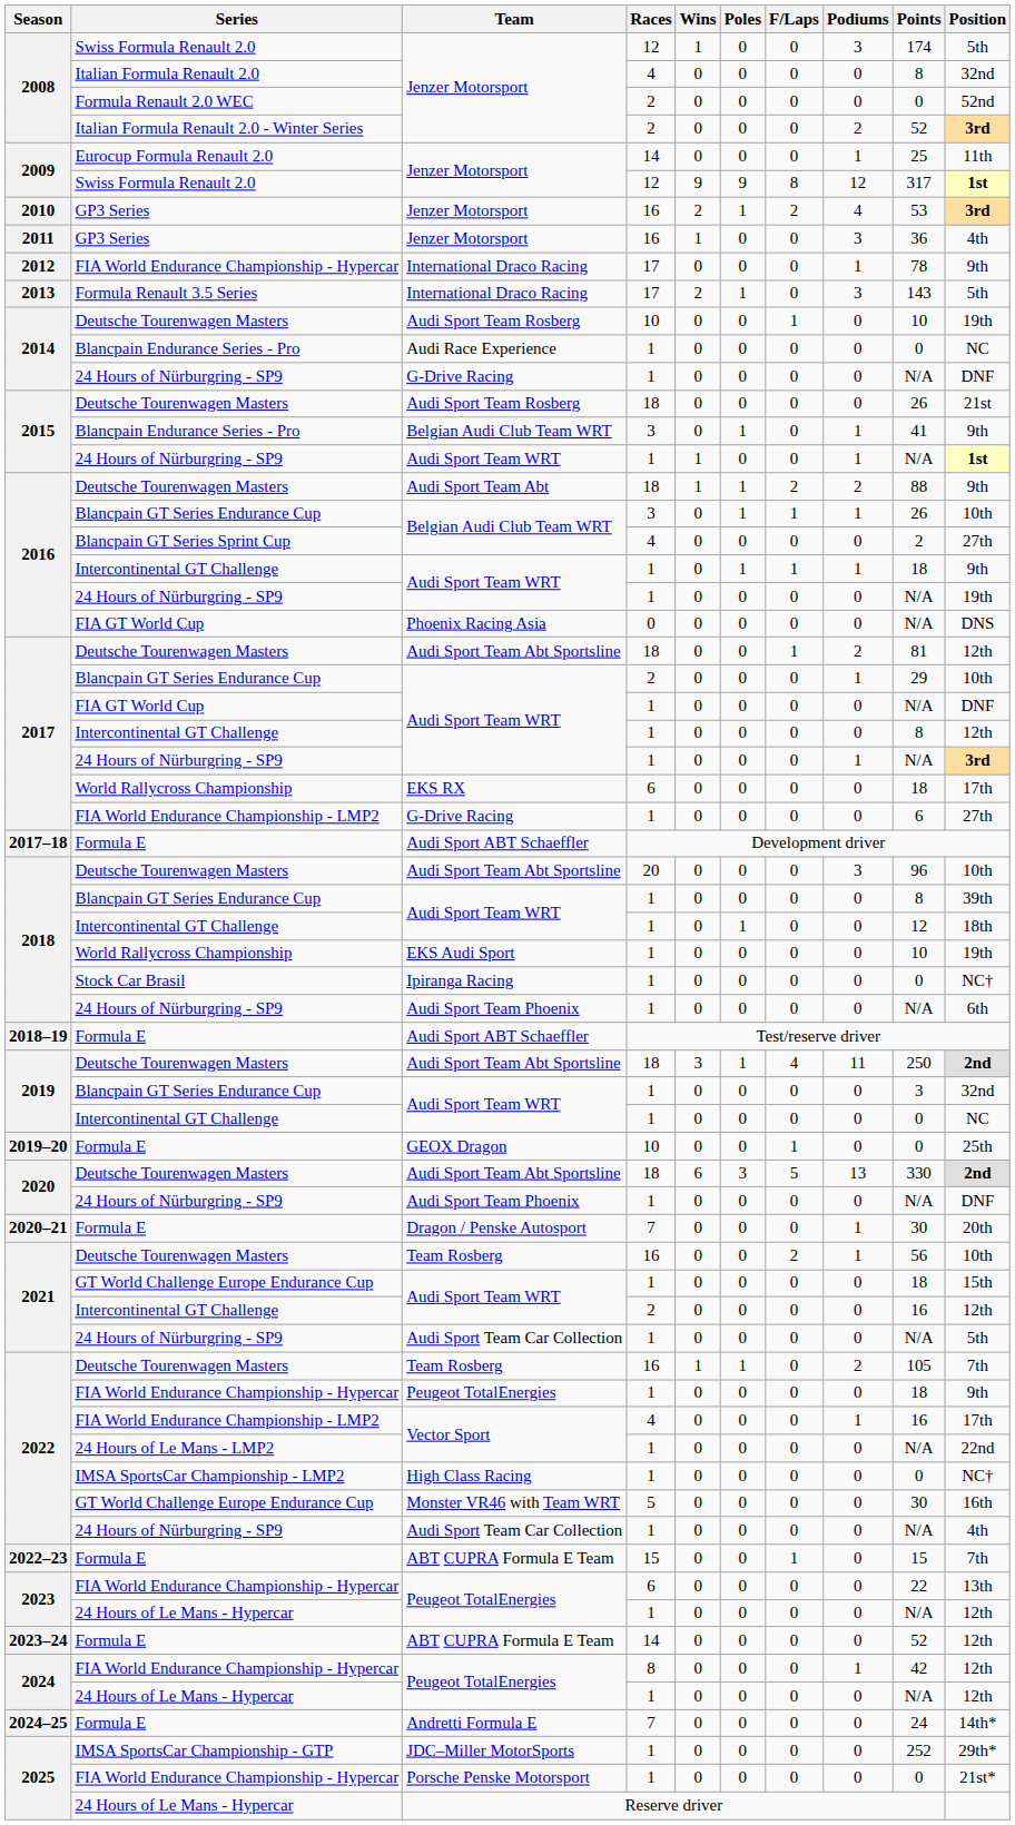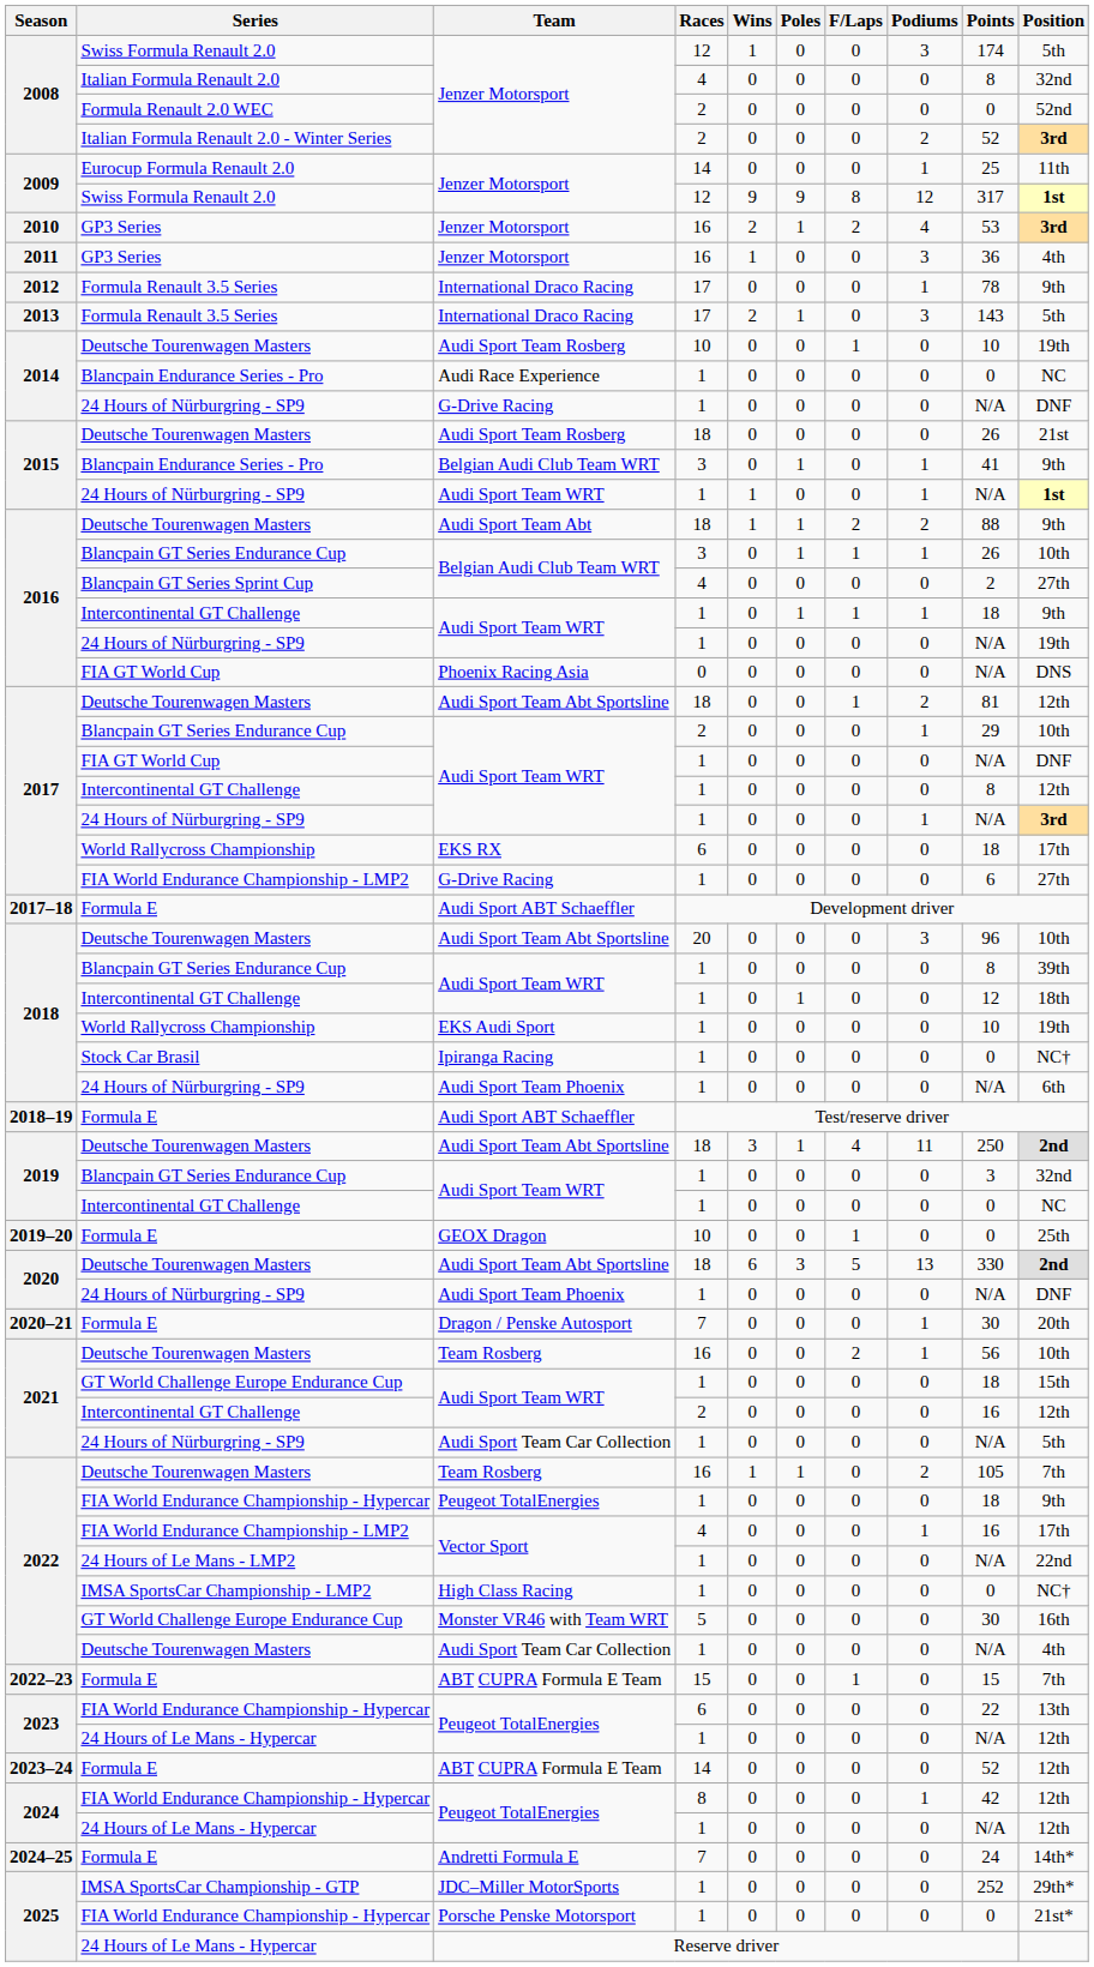 <table class="wikitable" style="font-size: 90%; text-align:center">
 <tr>
 <th>Season</th>
 <th>Series</th>
 <th>Team</th>
 <th>Races</th>
 <th>Wins</th>
 <th>Poles</th>
 <th>F/Laps</th>
 <th>Podiums</th>
 <th>Points</th>
 <th>Position</th>
 </tr>
 <tr>
 <th rowspan=4>2008</th>
 <td align=left><a href='#'>Swiss Formula Renault 2.0</a></td>
 <td align=left rowspan=4><a href='#'>Jenzer Motorsport</a></td>
 <td>12</td>
 <td>1</td>
 <td>0</td>
 <td>0</td>
 <td>3</td>
 <td>174</td>
 <td>5th</td>
 </tr>
 <tr>
 <td align=left><a href='#'>Italian Formula Renault 2.0</a></td>
 <td>4</td>
 <td>0</td>
 <td>0</td>
 <td>0</td>
 <td>0</td>
 <td>8</td>
 <td>32nd</td>
 </tr>
 <tr>
 <td align=left><a href='#'>Formula Renault 2.0 WEC</a></td>
 <td>2</td>
 <td>0</td>
 <td>0</td>
 <td>0</td>
 <td>0</td>
 <td>0</td>
 <td>52nd</td>
 </tr>
 <tr>
 <td align=left><a href='#'>Italian Formula Renault 2.0 - Winter Series</a></td>
 <td>2</td>
 <td>0</td>
 <td>0</td>
 <td>0</td>
 <td>2</td>
 <td>52</td>
 <td style="background:#FFDF9F;"><strong>3rd</strong></td>
 </tr>
 <tr>
 <th rowspan=2>2009</th>
 <td align=left><a href='#'>Eurocup Formula Renault 2.0</a></td>
 <td align=left rowspan=2><a href='#'>Jenzer Motorsport</a></td>
 <td>14</td>
 <td>0</td>
 <td>0</td>
 <td>0</td>
 <td>1</td>
 <td>25</td>
 <td>11th</td>
 </tr>
 <tr>
 <td align=left><a href='#'>Swiss Formula Renault 2.0</a></td>
 <td>12</td>
 <td>9</td>
 <td>9</td>
 <td>8</td>
 <td>12</td>
 <td>317</td>
 <td align="center" style="background:#FFFFBF;"><strong>1st</strong></td>
 </tr>
 <tr>
 <th>2010</th>
 <td align=left><a href='#'>GP3 Series</a></td>
 <td align=left><a href='#'>Jenzer Motorsport</a></td>
 <td>16</td>
 <td>2</td>
 <td>1</td>
 <td>2</td>
 <td>4</td>
 <td>53</td>
 <td style="background:#FFDF9F;"><strong>3rd</strong></td>
 </tr>
 <tr>
 <th>2011</th>
 <td align=left><a href='#'>GP3 Series</a></td>
 <td align=left><a href='#'>Jenzer Motorsport</a></td>
 <td>16</td>
 <td>1</td>
 <td>0</td>
 <td>0</td>
 <td>3</td>
 <td>36</td>
 <td>4th</td>
 </tr>
 <tr>
 <th>2012</th>
-<td align=left nowrap><a href='#'>FIA World Endurance Championship - Hypercar</a></td>
+<td align=left><a href='#'>Formula Renault 3.5 Series</a></td>
 <td align=left><a href='#'>International Draco Racing</a></td>
 <td>17</td>
 <td>0</td>
 <td>0</td>
 <td>0</td>
 <td>1</td>
 <td>78</td>
 <td>9th</td>
 </tr>
 <tr>
 <th>2013</th>
 <td align=left><a href='#'>Formula Renault 3.5 Series</a></td>
 <td align=left><a href='#'>International Draco Racing</a></td>
 <td>17</td>
 <td>2</td>
 <td>1</td>
 <td>0</td>
 <td>3</td>
 <td>143</td>
 <td>5th</td>
 </tr>
 <tr>
 <th rowspan="3">2014</th>
 <td align=left><a href='#'>Deutsche Tourenwagen Masters</a></td>
 <td align=left><a href='#'>Audi Sport Team Rosberg</a></td>
 <td>10</td>
 <td>0</td>
 <td>0</td>
 <td>1</td>
 <td>0</td>
 <td>10</td>
 <td>19th</td>
 </tr>
 <tr>
 <td align=left><a href='#'>Blancpain Endurance Series - Pro</a></td>
 <td align=left>Audi Race Experience</td>
 <td>1</td>
 <td>0</td>
 <td>0</td>
 <td>0</td>
 <td>0</td>
 <td>0</td>
 <td>NC</td>
 </tr>
 <tr>
 <td align=left><a href='#'>24 Hours of Nürburgring - SP9</a></td>
 <td align=left><a href='#'>G-Drive Racing</a></td>
 <td>1</td>
 <td>0</td>
 <td>0</td>
 <td>0</td>
 <td>0</td>
 <td>N/A</td>
 <td>DNF</td>
 </tr>
 <tr>
 <th rowspan="3">2015</th>
 <td align="left"><a href='#'>Deutsche Tourenwagen Masters</a></td>
 <td align="left"><a href='#'>Audi Sport Team Rosberg</a></td>
 <td>18</td>
 <td>0</td>
 <td>0</td>
 <td>0</td>
 <td>0</td>
 <td>26</td>
 <td>21st</td>
 </tr>
 <tr>
 <td align="left"><a href='#'>Blancpain Endurance Series - Pro</a></td>
 <td align="left"><a href='#'>Belgian Audi Club Team WRT</a></td>
 <td>3</td>
 <td>0</td>
 <td>1</td>
 <td>0</td>
 <td>1</td>
 <td>41</td>
 <td>9th</td>
 </tr>
 <tr>
 <td align=left><a href='#'>24 Hours of Nürburgring - SP9</a></td>
 <td align=left><a href='#'>Audi Sport Team WRT</a></td>
 <td>1</td>
 <td>1</td>
 <td>0</td>
 <td>0</td>
 <td>1</td>
 <td>N/A</td>
 <td style="background:#FFFFBF;"><strong>1st</strong></td>
 </tr>
 <tr>
 <th rowspan="6">2016</th>
 <td align="left"><a href='#'>Deutsche Tourenwagen Masters</a></td>
 <td align="left"><a href='#'>Audi Sport Team Abt</a></td>
 <td>18</td>
 <td>1</td>
 <td>1</td>
 <td>2</td>
 <td>2</td>
 <td>88</td>
 <td>9th</td>
 </tr>
 <tr>
 <td align=left><a href='#'>Blancpain GT Series Endurance Cup</a></td>
 <td align=left rowspan=2><a href='#'>Belgian Audi Club Team WRT</a></td>
 <td>3</td>
 <td>0</td>
 <td>1</td>
 <td>1</td>
 <td>1</td>
 <td>26</td>
 <td>10th</td>
 </tr>
 <tr>
 <td align=left><a href='#'>Blancpain GT Series Sprint Cup</a></td>
 <td>4</td>
 <td>0</td>
 <td>0</td>
 <td>0</td>
 <td>0</td>
 <td>2</td>
 <td>27th</td>
 </tr>
 <tr>
 <td align=left><a href='#'>Intercontinental GT Challenge</a></td>
 <td rowspan="2" align="left"><a href='#'>Audi Sport Team WRT</a></td>
 <td>1</td>
 <td>0</td>
 <td>1</td>
 <td>1</td>
 <td>1</td>
 <td>18</td>
 <td>9th</td>
 </tr>
 <tr>
 <td align=left><a href='#'>24 Hours of Nürburgring - SP9</a></td>
 <td>1</td>
 <td>0</td>
 <td>0</td>
 <td>0</td>
 <td>0</td>
 <td>N/A</td>
 <td>19th</td>
 </tr>
 <tr>
 <td align=left><a href='#'>FIA GT World Cup</a></td>
 <td align=left><a href='#'>Phoenix Racing Asia</a></td>
 <td>0</td>
 <td>0</td>
 <td>0</td>
 <td>0</td>
 <td>0</td>
 <td>N/A</td>
 <td>DNS</td>
 </tr>
 <tr>
 <th rowspan="7">2017</th>
 <td align=left><a href='#'>Deutsche Tourenwagen Masters</a></td>
 <td align=left><a href='#'>Audi Sport Team Abt Sportsline</a></td>
 <td>18</td>
 <td>0</td>
 <td>0</td>
 <td>1</td>
 <td>2</td>
 <td>81</td>
 <td>12th</td>
 </tr>
 <tr>
 <td align=left><a href='#'>Blancpain GT Series Endurance Cup</a></td>
 <td rowspan="4" align="left"><a href='#'>Audi Sport Team WRT</a></td>
 <td>2</td>
 <td>0</td>
 <td>0</td>
 <td>0</td>
 <td>1</td>
 <td>29</td>
 <td>10th</td>
 </tr>
 <tr>
 <td align=left><a href='#'>FIA GT World Cup</a></td>
 <td>1</td>
 <td>0</td>
 <td>0</td>
 <td>0</td>
 <td>0</td>
 <td>N/A</td>
 <td>DNF</td>
 </tr>
 <tr>
 <td align=left><a href='#'>Intercontinental GT Challenge</a></td>
 <td>1</td>
 <td>0</td>
 <td>0</td>
 <td>0</td>
 <td>0</td>
 <td>8</td>
 <td>12th</td>
 </tr>
 <tr>
 <td align=left><a href='#'>24 Hours of Nürburgring - SP9</a></td>
 <td>1</td>
 <td>0</td>
 <td>0</td>
 <td>0</td>
 <td>1</td>
 <td>N/A</td>
 <td style="background:#FFDF9F;"><strong>3rd</strong></td>
 </tr>
 <tr>
 <td align=left><a href='#'>World Rallycross Championship</a></td>
 <td align=left><a href='#'>EKS RX</a></td>
 <td>6</td>
 <td>0</td>
 <td>0</td>
 <td>0</td>
 <td>0</td>
 <td>18</td>
 <td>17th</td>
 </tr>
 <tr>
 <td align=left><a href='#'>FIA World Endurance Championship - LMP2</a></td>
 <td align=left><a href='#'>G-Drive Racing</a></td>
 <td>1</td>
 <td>0</td>
 <td>0</td>
 <td>0</td>
 <td>0</td>
 <td>6</td>
 <td>27th</td>
 </tr>
 <tr>
 <th>2017–18</th>
 <td align=left><a href='#'>Formula E</a></td>
 <td align=left><a href='#'>Audi Sport ABT Schaeffler</a></td>
 <td colspan=7>Development driver</td>
 </tr>
 <tr>
 <th rowspan="6">2018</th>
 <td align=left><a href='#'>Deutsche Tourenwagen Masters</a></td>
 <td align=left><a href='#'>Audi Sport Team Abt Sportsline</a></td>
 <td>20</td>
 <td>0</td>
 <td>0</td>
 <td>0</td>
 <td>3</td>
 <td>96</td>
 <td>10th</td>
 </tr>
 <tr>
 <td align=left><a href='#'>Blancpain GT Series Endurance Cup</a></td>
 <td rowspan="2" align="left"><a href='#'>Audi Sport Team WRT</a></td>
 <td>1</td>
 <td>0</td>
 <td>0</td>
 <td>0</td>
 <td>0</td>
 <td>8</td>
 <td>39th</td>
 </tr>
 <tr>
 <td align=left><a href='#'>Intercontinental GT Challenge</a></td>
 <td>1</td>
 <td>0</td>
 <td>1</td>
 <td>0</td>
 <td>0</td>
 <td>12</td>
 <td>18th</td>
 </tr>
 <tr>
 <td align=left><a href='#'>World Rallycross Championship</a></td>
 <td align=left><a href='#'>EKS Audi Sport</a></td>
 <td>1</td>
 <td>0</td>
 <td>0</td>
 <td>0</td>
 <td>0</td>
 <td>10</td>
 <td>19th</td>
 </tr>
 <tr>
 <td align=left><a href='#'>Stock Car Brasil</a></td>
 <td align=left><a href='#'>Ipiranga Racing</a></td>
 <td>1</td>
 <td>0</td>
 <td>0</td>
 <td>0</td>
 <td>0</td>
 <td>0</td>
 <td>NC†</td>
 </tr>
 <tr>
 <td align=left><a href='#'>24 Hours of Nürburgring - SP9</a></td>
 <td align=left><a href='#'>Audi Sport Team Phoenix</a></td>
 <td>1</td>
 <td>0</td>
 <td>0</td>
 <td>0</td>
 <td>0</td>
 <td>N/A</td>
 <td>6th</td>
 </tr>
 <tr>
 <th>2018–19</th>
 <td align=left><a href='#'>Formula E</a></td>
 <td align=left><a href='#'>Audi Sport ABT Schaeffler</a></td>
 <td colspan=7>Test/reserve driver</td>
 </tr>
 <tr>
 <th rowspan=3>2019</th>
 <td align=left><a href='#'>Deutsche Tourenwagen Masters</a></td>
 <td align=left><a href='#'>Audi Sport Team Abt Sportsline</a></td>
 <td>18</td>
 <td>3</td>
 <td>1</td>
 <td>4</td>
 <td>11</td>
 <td>250</td>
 <td style="background:#DFDFDF;"><strong>2nd</strong></td>
 </tr>
 <tr>
 <td align=left><a href='#'>Blancpain GT Series Endurance Cup</a></td>
 <td rowspan="2" align="left"><a href='#'>Audi Sport Team WRT</a></td>
 <td>1</td>
 <td>0</td>
 <td>0</td>
 <td>0</td>
 <td>0</td>
 <td>3</td>
 <td>32nd</td>
 </tr>
 <tr>
 <td align=left><a href='#'>Intercontinental GT Challenge</a></td>
 <td>1</td>
 <td>0</td>
 <td>0</td>
 <td>0</td>
 <td>0</td>
 <td>0</td>
 <td>NC</td>
 </tr>
 <tr>
 <th>2019–20</th>
 <td align=left><a href='#'>Formula E</a></td>
 <td align=left><a href='#'>GEOX Dragon</a></td>
 <td>10</td>
 <td>0</td>
 <td>0</td>
 <td>1</td>
 <td>0</td>
 <td>0</td>
 <td>25th</td>
 </tr>
 <tr>
 <th rowspan="2">2020</th>
 <td align=left><a href='#'>Deutsche Tourenwagen Masters</a></td>
 <td align=left><a href='#'>Audi Sport Team Abt Sportsline</a></td>
 <td>18</td>
 <td>6</td>
 <td>3</td>
 <td>5</td>
 <td>13</td>
 <td>330</td>
 <td style="background:#DFDFDF;"><strong>2nd</strong></td>
 </tr>
 <tr>
 <td align=left><a href='#'>24 Hours of Nürburgring - SP9</a></td>
 <td align=left><a href='#'>Audi Sport Team Phoenix</a></td>
 <td>1</td>
 <td>0</td>
 <td>0</td>
 <td>0</td>
 <td>0</td>
 <td>N/A</td>
 <td>DNF</td>
 </tr>
 <tr>
 <th>2020–21</th>
 <td align=left><a href='#'>Formula E</a></td>
 <td align=left><a href='#'>Dragon / Penske Autosport</a></td>
 <td>7</td>
 <td>0</td>
 <td>0</td>
 <td>0</td>
 <td>1</td>
 <td>30</td>
 <td>20th</td>
 </tr>
 <tr>
 <th rowspan="4">2021</th>
 <td align=left><a href='#'>Deutsche Tourenwagen Masters</a></td>
 <td align=left><a href='#'>Team Rosberg</a></td>
 <td>16</td>
 <td>0</td>
 <td>0</td>
 <td>2</td>
 <td>1</td>
 <td>56</td>
 <td>10th</td>
 </tr>
 <tr>
 <td align=left><a href='#'>GT World Challenge Europe Endurance Cup</a></td>
 <td rowspan="2" align="left"><a href='#'>Audi Sport Team WRT</a></td>
 <td>1</td>
 <td>0</td>
 <td>0</td>
 <td>0</td>
 <td>0</td>
 <td>18</td>
 <td>15th</td>
 </tr>
 <tr>
 <td align=left><a href='#'>Intercontinental GT Challenge</a></td>
 <td>2</td>
 <td>0</td>
 <td>0</td>
 <td>0</td>
 <td>0</td>
 <td>16</td>
 <td>12th</td>
 </tr>
 <tr>
 <td align=left><a href='#'>24 Hours of Nürburgring - SP9</a></td>
 <td align=left><a href='#'>Audi Sport</a> Team Car Collection</td>
 <td>1</td>
 <td>0</td>
 <td>0</td>
 <td>0</td>
 <td>0</td>
 <td>N/A</td>
 <td>5th</td>
 </tr>
 <tr>
 <th rowspan="7">2022</th>
 <td align="left"><a href='#'>Deutsche Tourenwagen Masters</a></td>
 <td align="left"><a href='#'>Team Rosberg</a></td>
 <td>16</td>
 <td>1</td>
 <td>1</td>
 <td>0</td>
 <td>2</td>
 <td>105</td>
 <td>7th</td>
 </tr>
 <tr>
 <td align=left><a href='#'>FIA World Endurance Championship - Hypercar</a></td>
 <td align=left><a href='#'>Peugeot TotalEnergies</a></td>
 <td>1</td>
 <td>0</td>
 <td>0</td>
 <td>0</td>
 <td>0</td>
 <td>18</td>
 <td>9th</td>
 </tr>
 <tr>
 <td align=left><a href='#'>FIA World Endurance Championship - LMP2</a></td>
 <td rowspan="2" align="left"><a href='#'>Vector Sport</a></td>
 <td>4</td>
 <td>0</td>
 <td>0</td>
 <td>0</td>
 <td>1</td>
 <td>16</td>
 <td>17th</td>
 </tr>
 <tr>
 <td align=left><a href='#'>24 Hours of Le Mans - LMP2</a></td>
 <td>1</td>
 <td>0</td>
 <td>0</td>
 <td>0</td>
 <td>0</td>
 <td>N/A</td>
 <td>22nd</td>
 </tr>
 <tr>
 <td align=left><a href='#'>IMSA SportsCar Championship - LMP2</a></td>
 <td align=left><a href='#'>High Class Racing</a></td>
 <td>1</td>
 <td>0</td>
 <td>0</td>
 <td>0</td>
 <td>0</td>
 <td>0</td>
 <td>NC†</td>
 </tr>
 <tr>
 <td align=left><a href='#'>GT World Challenge Europe Endurance Cup</a></td>
 <td align=left><a href='#'>Monster VR46</a> with <a href='#'>Team WRT</a></td>
 <td>5</td>
 <td>0</td>
 <td>0</td>
 <td>0</td>
 <td>0</td>
 <td>30</td>
 <td>16th</td>
 </tr>
 <tr>
-<td align=left><a href='#'>24 Hours of Nürburgring - SP9</a></td>
+<td align=left><a href='#'>Deutsche Tourenwagen Masters</a></td>
 <td align=left nowrap><a href='#'>Audi Sport</a> Team Car Collection</td>
 <td>1</td>
 <td>0</td>
 <td>0</td>
 <td>0</td>
 <td>0</td>
 <td>N/A</td>
 <td>4th</td>
 </tr>
 <tr>
 <th>2022–23</th>
 <td align=left><a href='#'>Formula E</a></td>
 <td align=left><a href='#'>ABT</a> <a href='#'>CUPRA</a> Formula E Team</td>
 <td>15</td>
 <td>0</td>
 <td>0</td>
 <td>1</td>
 <td>0</td>
 <td>15</td>
 <td>7th</td>
 </tr>
 <tr>
 <th rowspan="2">2023</th>
 <td align=left><a href='#'>FIA World Endurance Championship - Hypercar</a></td>
 <td rowspan="2" align="left"><a href='#'>Peugeot TotalEnergies</a></td>
 <td>6</td>
 <td>0</td>
 <td>0</td>
 <td>0</td>
 <td>0</td>
 <td>22</td>
 <td>13th</td>
 </tr>
 <tr>
 <td align=left><a href='#'>24 Hours of Le Mans - Hypercar</a></td>
 <td>1</td>
 <td>0</td>
 <td>0</td>
 <td>0</td>
 <td>0</td>
 <td>N/A</td>
 <td>12th</td>
 </tr>
 <tr>
 <th>2023–24</th>
 <td align=left><a href='#'>Formula E</a></td>
 <td align=left><a href='#'>ABT</a> <a href='#'>CUPRA</a> Formula E Team</td>
 <td>14</td>
 <td>0</td>
 <td>0</td>
 <td>0</td>
 <td>0</td>
 <td>52</td>
 <td>12th</td>
 </tr>
 <tr>
 <th rowspan=2>2024</th>
 <td align=left nowrap><a href='#'>FIA World Endurance Championship - Hypercar</a></td>
 <td rowspan=2 align=left><a href='#'>Peugeot TotalEnergies</a></td>
 <td>8</td>
 <td>0</td>
 <td>0</td>
 <td>0</td>
 <td>1</td>
 <td>42</td>
 <td>12th</td>
 </tr>
 <tr>
 <td align=left><a href='#'>24 Hours of Le Mans - Hypercar</a></td>
 <td>1</td>
 <td>0</td>
 <td>0</td>
 <td>0</td>
 <td>0</td>
 <td>N/A</td>
 <td>12th</td>
 </tr>
 <tr>
 <th nowrap>2024–25</th>
 <td align=left><a href='#'>Formula E</a></td>
 <td align=left><a href='#'>Andretti Formula E</a></td>
 <td>7</td>
 <td>0</td>
 <td>0</td>
 <td>0</td>
 <td>0</td>
 <td>24</td>
 <td>14th*</td>
 </tr>
 <tr>
 <th rowspan=3>2025</th>
 <td align=left><a href='#'>IMSA SportsCar Championship - GTP</a></td>
 <td align=left><a href='#'>JDC–Miller MotorSports</a></td>
 <td>1</td>
 <td>0</td>
 <td>0</td>
 <td>0</td>
 <td>0</td>
 <td>252</td>
 <td>29th*</td>
 </tr>
 <tr>
 <td align=left><a href='#'>FIA World Endurance Championship - Hypercar</a></td>
 <td align=left><a href='#'>Porsche Penske Motorsport</a></td>
 <td>1</td>
 <td>0</td>
 <td>0</td>
 <td>0</td>
 <td>0</td>
 <td>0</td>
 <td>21st*</td>
 </tr>
 <tr>
 <td align=left><a href='#'>24 Hours of Le Mans - Hypercar</a></td>
 <td colspan=7>Reserve driver</td>
 </tr>
 </table>
